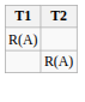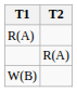 <table class="wikitable">
 <tr>
 <th>T1</th>
 <th>T2</th>
 </tr>
 <tr>
 <td>R(A)</td>
 <td></td>
 </tr>
 <tr>
 <td></td>
 <td>R(A)</td>
 </tr>
+<tr>
+<td>W(B)</td>
+<td></td>
+</tr>
 </table>
